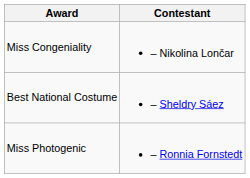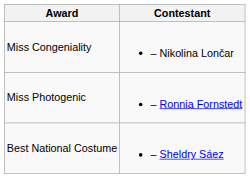 <table class="wikitable sortable" style="font-size:95%;">
 <tr>
 <th>Award</th>
 <th>Contestant</th>
 </tr>
 <tr>
 <td>Miss Congeniality</td>
 <td><br><ul><li> – Nikolina Lončar</li></ul></td>
 </tr>
 <tr>
+<td>Miss Photogenic</td>
+<td><br><ul><li> – <a href='#'>Ronnia Fornstedt</a></li></ul></td>
+</tr>
+<tr>
 <td>Best National Costume</td>
 <td><br><ul><li> – <a href='#'>Sheldry Sáez</a></li></ul></td>
 </tr>
-<tr>
-<td>Miss Photogenic</td>
-<td><br><ul><li> – <a href='#'>Ronnia Fornstedt</a></li></ul></td>
-</tr>
 </table>
